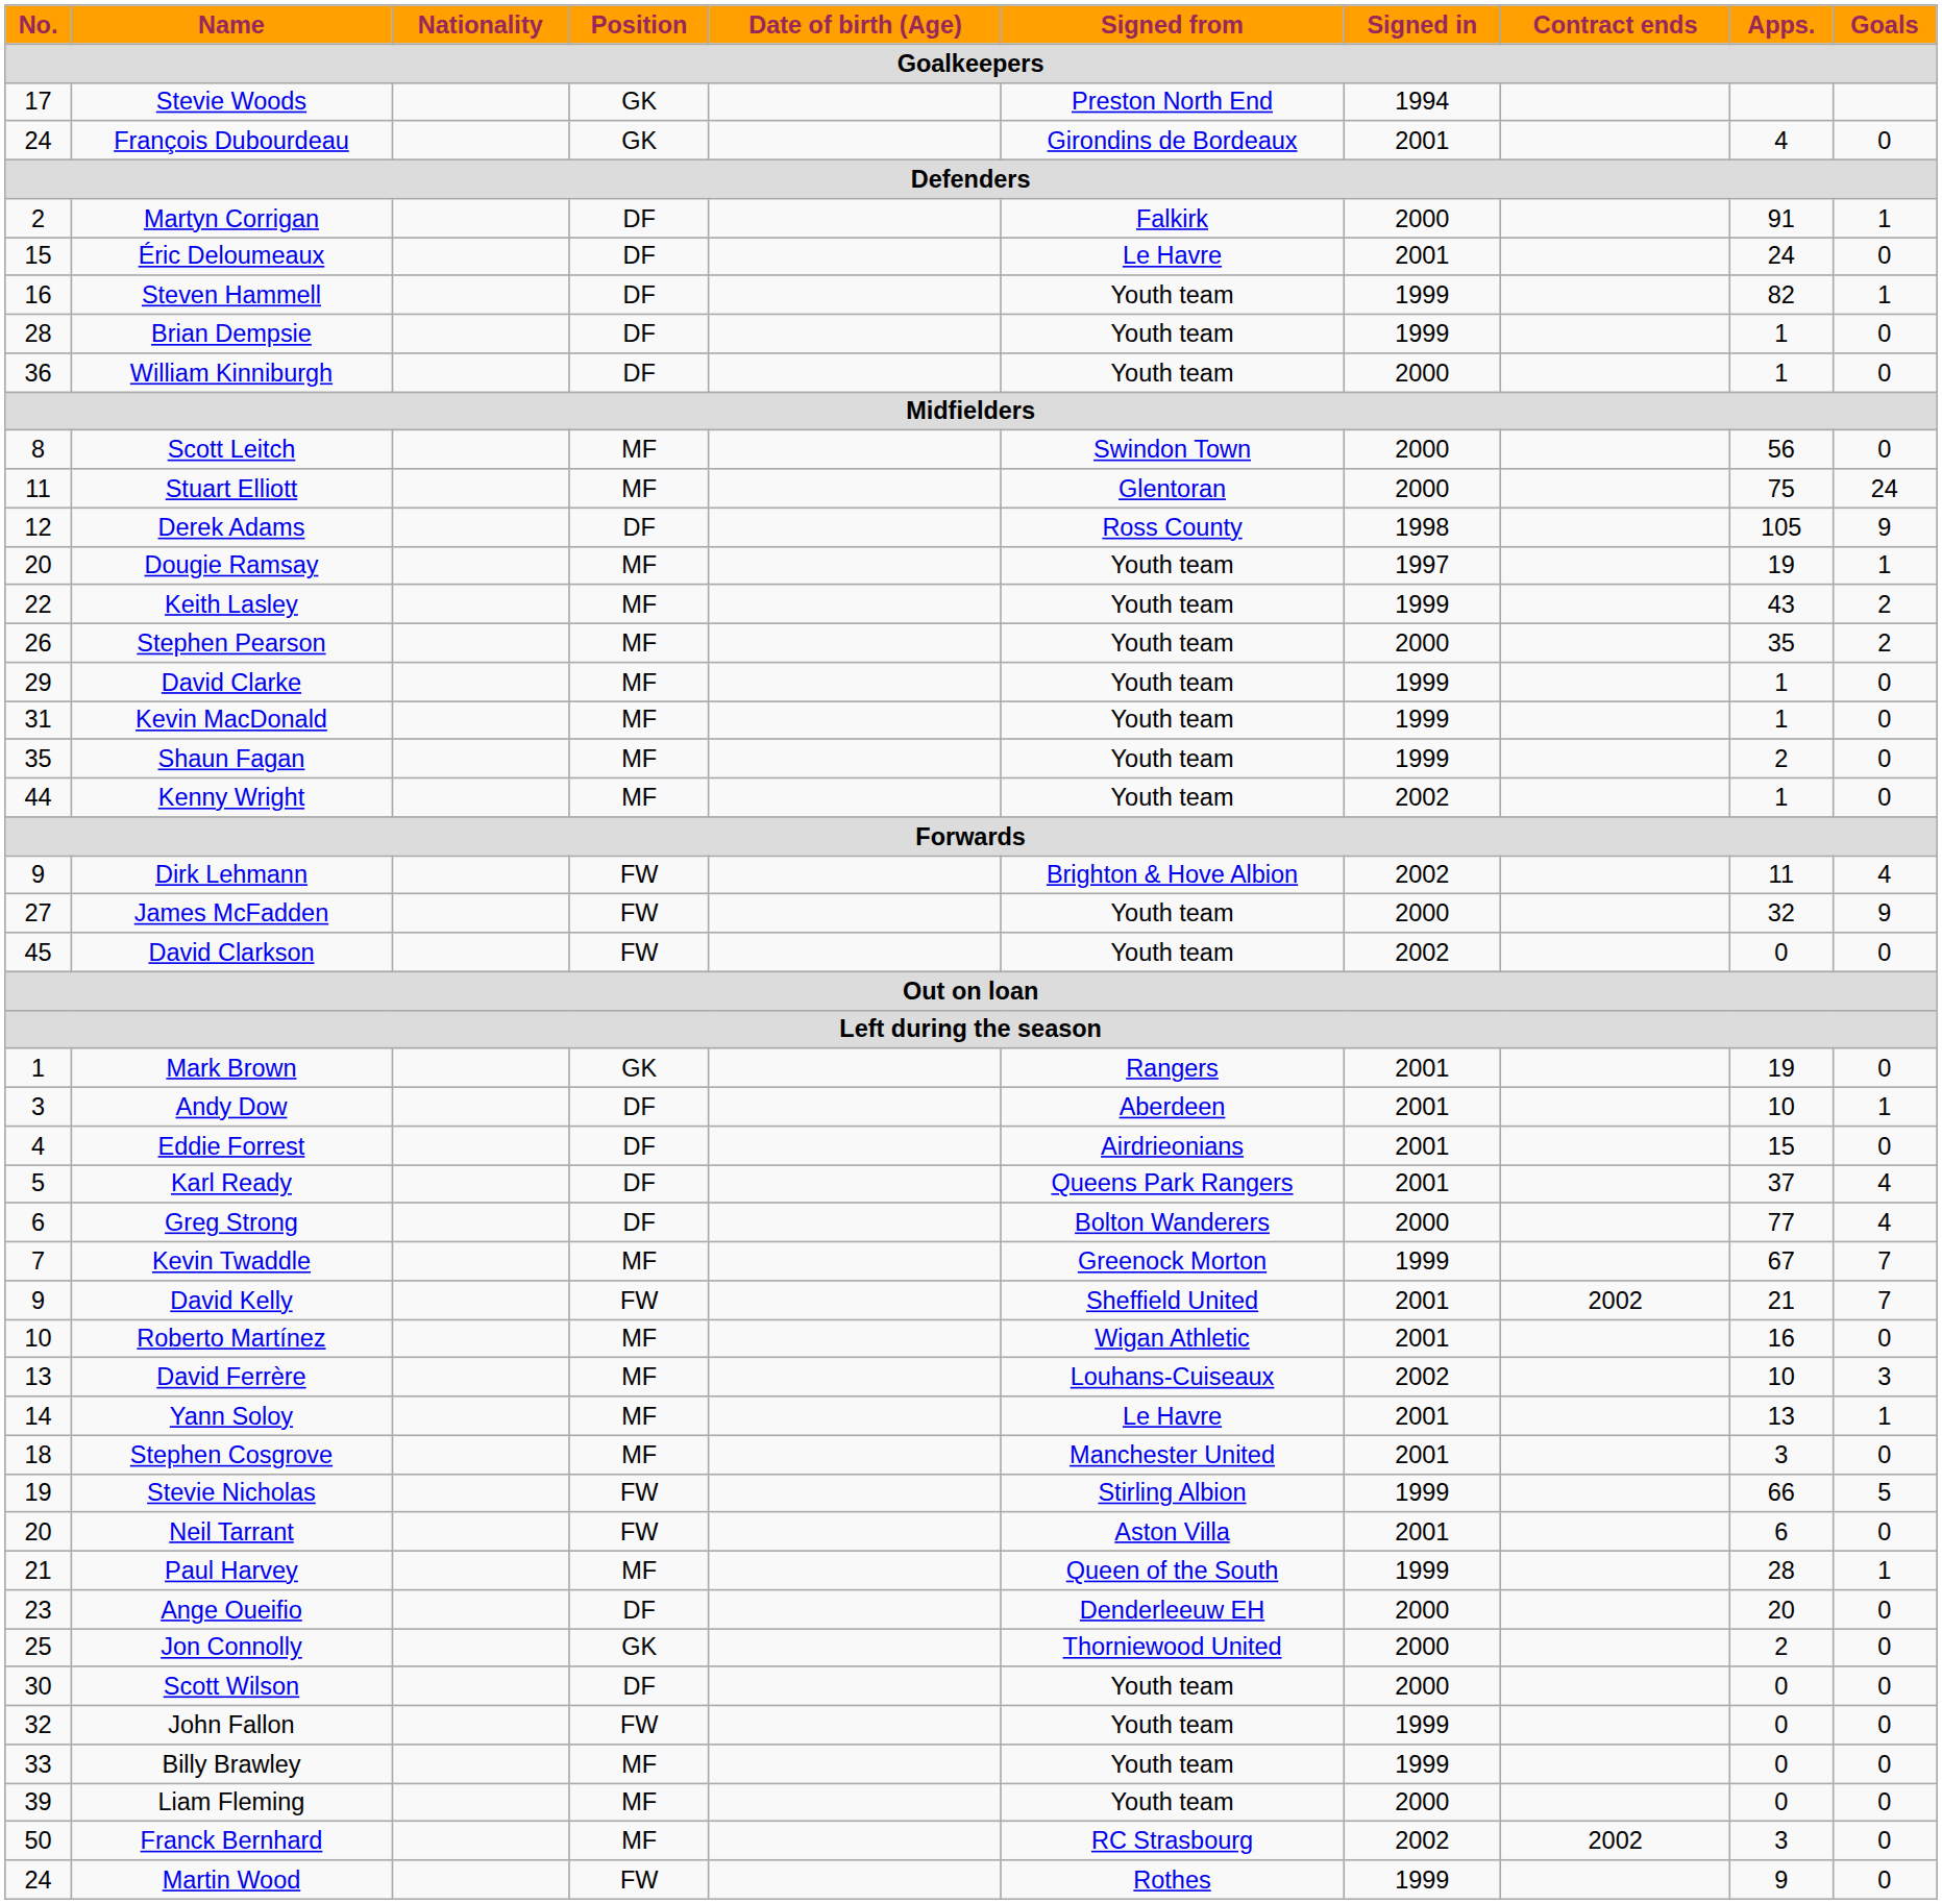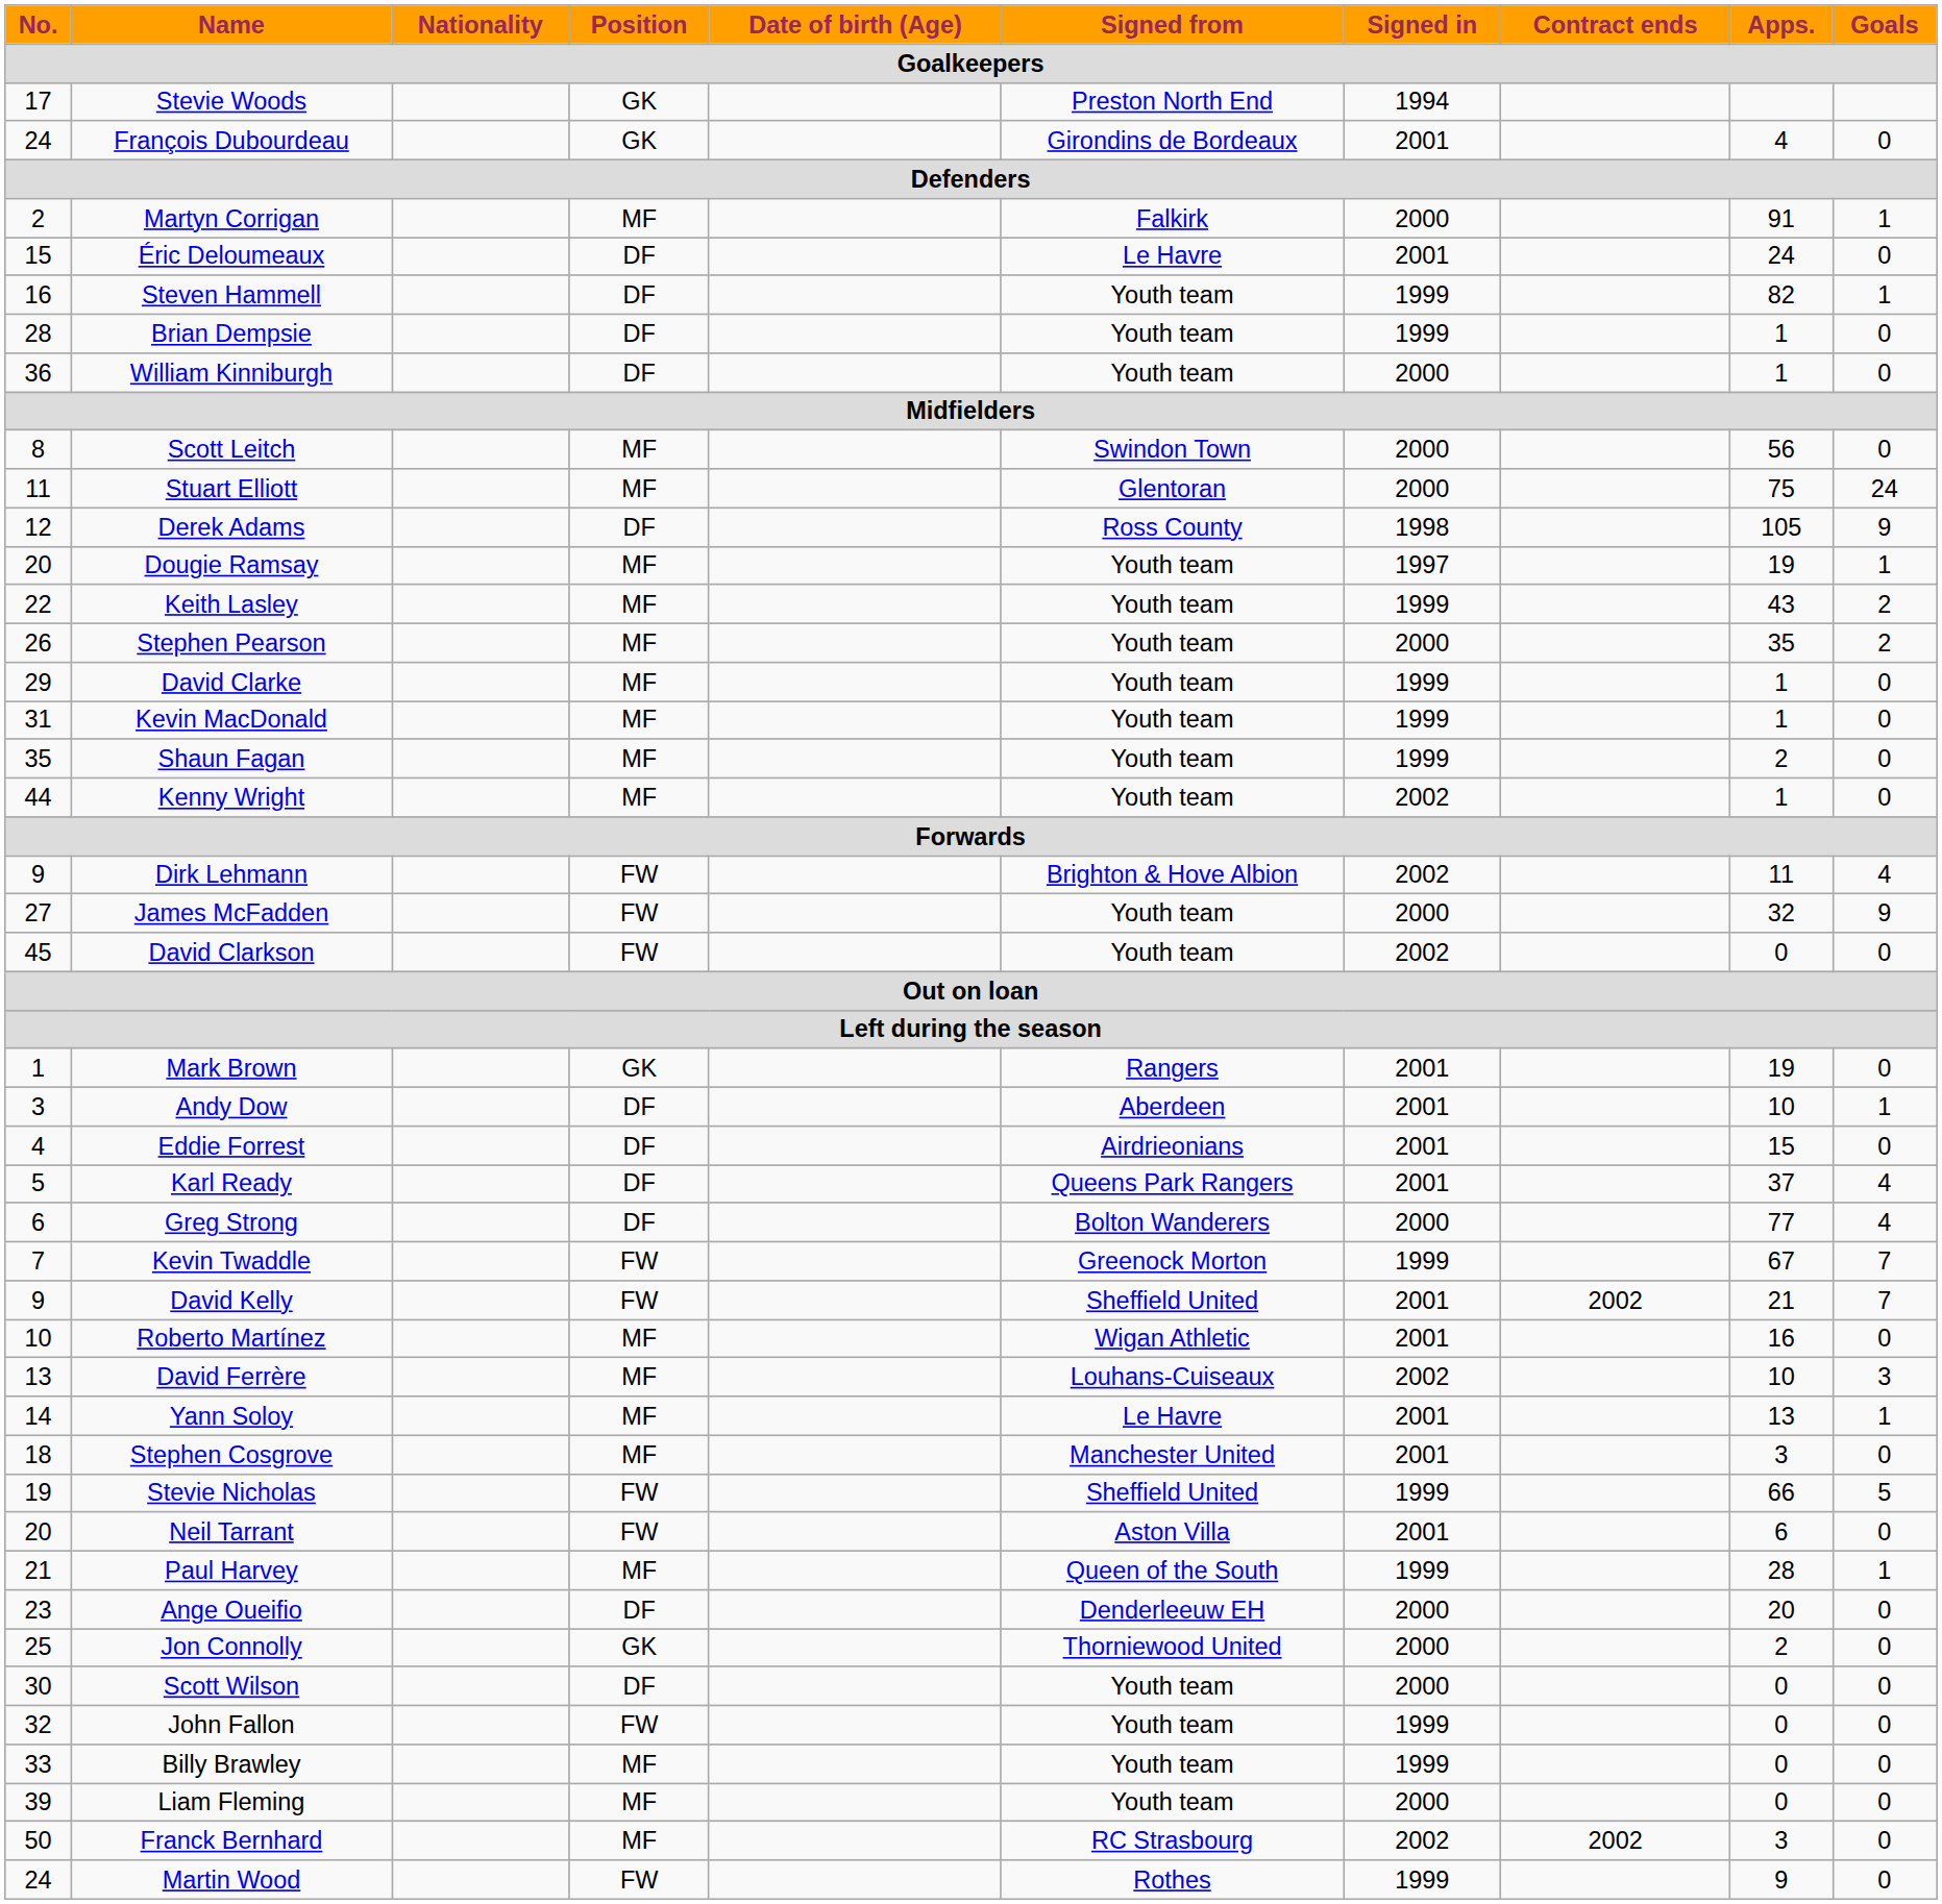 <table class="wikitable"  style="text-align:center; font-size:90%; width:90%;">
 <tr>
 <th style="background:#ffa000; color:#98285c; text-align:center;">No.</th>
 <th style="background:#ffa000; color:#98285c; text-align:center;">Name</th>
 <th style="background:#ffa000; color:#98285c; text-align:center;">Nationality</th>
 <th style="background:#ffa000; color:#98285c; text-align:center;">Position</th>
 <th style="background:#ffa000; color:#98285c; text-align:center;">Date of birth (Age)</th>
 <th style="background:#ffa000; color:#98285c; text-align:center;">Signed from</th>
 <th style="background:#ffa000; color:#98285c; text-align:center;">Signed in</th>
 <th style="background:#ffa000; color:#98285c; text-align:center;">Contract ends</th>
 <th style="background:#ffa000; color:#98285c; text-align:center;">Apps.</th>
 <th style="background:#ffa000; color:#98285c; text-align:center;">Goals</th>
 </tr>
 <tr>
 <th colspan="11"  style="background:#dcdcdc; text-align:center;">Goalkeepers</th>
 </tr>
 <tr>
 <td>17</td>
 <td><a href='#'>Stevie Woods</a></td>
 <td></td>
 <td>GK</td>
 <td></td>
 <td><a href='#'>Preston North End</a></td>
 <td>1994</td>
 <td></td>
 <td></td>
 <td></td>
 </tr>
 <tr>
 <td>24</td>
 <td><a href='#'>François Dubourdeau</a></td>
 <td></td>
 <td>GK</td>
 <td></td>
 <td><a href='#'>Girondins de Bordeaux</a></td>
 <td>2001</td>
 <td></td>
 <td>4</td>
 <td>0</td>
 </tr>
 <tr>
 <th colspan="11"  style="background:#dcdcdc; text-align:center;">Defenders</th>
 </tr>
 <tr>
 <td>2</td>
 <td><a href='#'>Martyn Corrigan</a></td>
 <td></td>
-<td>DF</td>
+<td>MF</td>
 <td></td>
 <td><a href='#'>Falkirk</a></td>
 <td>2000</td>
 <td></td>
 <td>91</td>
 <td>1</td>
 </tr>
 <tr>
 <td>15</td>
 <td><a href='#'>Éric Deloumeaux</a></td>
 <td></td>
 <td>DF</td>
 <td></td>
 <td><a href='#'>Le Havre</a></td>
 <td>2001</td>
 <td></td>
 <td>24</td>
 <td>0</td>
 </tr>
 <tr>
 <td>16</td>
 <td><a href='#'>Steven Hammell</a></td>
 <td></td>
 <td>DF</td>
 <td></td>
 <td>Youth team</td>
 <td>1999</td>
 <td></td>
 <td>82</td>
 <td>1</td>
 </tr>
 <tr>
 <td>28</td>
 <td><a href='#'>Brian Dempsie</a></td>
 <td></td>
 <td>DF</td>
 <td></td>
 <td>Youth team</td>
 <td>1999</td>
 <td></td>
 <td>1</td>
 <td>0</td>
 </tr>
 <tr>
 <td>36</td>
 <td><a href='#'>William Kinniburgh</a></td>
 <td></td>
 <td>DF</td>
 <td></td>
 <td>Youth team</td>
 <td>2000</td>
 <td></td>
 <td>1</td>
 <td>0</td>
 </tr>
 <tr>
 <th colspan="11"  style="background:#dcdcdc; text-align:center;">Midfielders</th>
 </tr>
 <tr>
 <td>8</td>
 <td><a href='#'>Scott Leitch</a></td>
 <td></td>
 <td>MF</td>
 <td></td>
 <td><a href='#'>Swindon Town</a></td>
 <td>2000</td>
 <td></td>
 <td>56</td>
 <td>0</td>
 </tr>
 <tr>
 <td>11</td>
 <td><a href='#'>Stuart Elliott</a></td>
 <td></td>
 <td>MF</td>
 <td></td>
 <td><a href='#'>Glentoran</a></td>
 <td>2000</td>
 <td></td>
 <td>75</td>
 <td>24</td>
 </tr>
 <tr>
 <td>12</td>
 <td><a href='#'>Derek Adams</a></td>
 <td></td>
 <td>DF</td>
 <td></td>
 <td><a href='#'>Ross County</a></td>
 <td>1998</td>
 <td></td>
 <td>105</td>
 <td>9</td>
 </tr>
 <tr>
 <td>20</td>
 <td><a href='#'>Dougie Ramsay</a></td>
 <td></td>
 <td>MF</td>
 <td></td>
 <td>Youth team</td>
 <td>1997</td>
 <td></td>
 <td>19</td>
 <td>1</td>
 </tr>
 <tr>
 <td>22</td>
 <td><a href='#'>Keith Lasley</a></td>
 <td></td>
 <td>MF</td>
 <td></td>
 <td>Youth team</td>
 <td>1999</td>
 <td></td>
 <td>43</td>
 <td>2</td>
 </tr>
 <tr>
 <td>26</td>
 <td><a href='#'>Stephen Pearson</a></td>
 <td></td>
 <td>MF</td>
 <td></td>
 <td>Youth team</td>
 <td>2000</td>
 <td></td>
 <td>35</td>
 <td>2</td>
 </tr>
 <tr>
 <td>29</td>
 <td><a href='#'>David Clarke</a></td>
 <td></td>
 <td>MF</td>
 <td></td>
 <td>Youth team</td>
 <td>1999</td>
 <td></td>
 <td>1</td>
 <td>0</td>
 </tr>
 <tr>
 <td>31</td>
 <td><a href='#'>Kevin MacDonald</a></td>
 <td></td>
 <td>MF</td>
 <td></td>
 <td>Youth team</td>
 <td>1999</td>
 <td></td>
 <td>1</td>
 <td>0</td>
 </tr>
 <tr>
 <td>35</td>
 <td><a href='#'>Shaun Fagan</a></td>
 <td></td>
 <td>MF</td>
 <td></td>
 <td>Youth team</td>
 <td>1999</td>
 <td></td>
 <td>2</td>
 <td>0</td>
 </tr>
 <tr>
 <td>44</td>
 <td><a href='#'>Kenny Wright</a></td>
 <td></td>
 <td>MF</td>
 <td></td>
 <td>Youth team</td>
 <td>2002</td>
 <td></td>
 <td>1</td>
 <td>0</td>
 </tr>
 <tr>
 <th colspan="11"  style="background:#dcdcdc; text-align:center;">Forwards</th>
 </tr>
 <tr>
 <td>9</td>
 <td><a href='#'>Dirk Lehmann</a></td>
 <td></td>
 <td>FW</td>
 <td></td>
 <td><a href='#'>Brighton & Hove Albion</a></td>
 <td>2002</td>
 <td></td>
 <td>11</td>
 <td>4</td>
 </tr>
 <tr>
 <td>27</td>
 <td><a href='#'>James McFadden</a></td>
 <td></td>
 <td>FW</td>
 <td></td>
 <td>Youth team</td>
 <td>2000</td>
 <td></td>
 <td>32</td>
 <td>9</td>
 </tr>
 <tr>
 <td>45</td>
 <td><a href='#'>David Clarkson</a></td>
 <td></td>
 <td>FW</td>
 <td></td>
 <td>Youth team</td>
 <td>2002</td>
 <td></td>
 <td>0</td>
 <td>0</td>
 </tr>
 <tr>
 <th colspan="11"  style="background:#dcdcdc; text-align:center;">Out on loan</th>
 </tr>
 <tr>
 <th colspan="11"  style="background:#dcdcdc; text-align:center;">Left during the season</th>
 </tr>
 <tr>
 <td>1</td>
 <td><a href='#'>Mark Brown</a></td>
 <td></td>
 <td>GK</td>
 <td></td>
 <td><a href='#'>Rangers</a></td>
 <td>2001</td>
 <td></td>
 <td>19</td>
 <td>0</td>
 </tr>
 <tr>
 <td>3</td>
 <td><a href='#'>Andy Dow</a></td>
 <td></td>
 <td>DF</td>
 <td></td>
 <td><a href='#'>Aberdeen</a></td>
 <td>2001</td>
 <td></td>
 <td>10</td>
 <td>1</td>
 </tr>
 <tr>
 <td>4</td>
 <td><a href='#'>Eddie Forrest</a></td>
 <td></td>
 <td>DF</td>
 <td></td>
 <td><a href='#'>Airdrieonians</a></td>
 <td>2001</td>
 <td></td>
 <td>15</td>
 <td>0</td>
 </tr>
 <tr>
 <td>5</td>
 <td><a href='#'>Karl Ready</a></td>
 <td></td>
 <td>DF</td>
 <td></td>
 <td><a href='#'>Queens Park Rangers</a></td>
 <td>2001</td>
 <td></td>
 <td>37</td>
 <td>4</td>
 </tr>
 <tr>
 <td>6</td>
 <td><a href='#'>Greg Strong</a></td>
 <td></td>
 <td>DF</td>
 <td></td>
 <td><a href='#'>Bolton Wanderers</a></td>
 <td>2000</td>
 <td></td>
 <td>77</td>
 <td>4</td>
 </tr>
 <tr>
 <td>7</td>
 <td><a href='#'>Kevin Twaddle</a></td>
 <td></td>
-<td>MF</td>
+<td>FW</td>
 <td></td>
 <td><a href='#'>Greenock Morton</a></td>
 <td>1999</td>
 <td></td>
 <td>67</td>
 <td>7</td>
 </tr>
 <tr>
 <td>9</td>
 <td><a href='#'>David Kelly</a></td>
 <td></td>
 <td>FW</td>
 <td></td>
 <td><a href='#'>Sheffield United</a></td>
 <td>2001</td>
 <td>2002</td>
 <td>21</td>
 <td>7</td>
 </tr>
 <tr>
 <td>10</td>
 <td><a href='#'>Roberto Martínez</a></td>
 <td></td>
 <td>MF</td>
 <td></td>
 <td><a href='#'>Wigan Athletic</a></td>
 <td>2001</td>
 <td></td>
 <td>16</td>
 <td>0</td>
 </tr>
 <tr>
 <td>13</td>
 <td><a href='#'>David Ferrère</a></td>
 <td></td>
 <td>MF</td>
 <td></td>
 <td><a href='#'>Louhans-Cuiseaux</a></td>
 <td>2002</td>
 <td></td>
 <td>10</td>
 <td>3</td>
 </tr>
 <tr>
 <td>14</td>
 <td><a href='#'>Yann Soloy</a></td>
 <td></td>
 <td>MF</td>
 <td></td>
 <td><a href='#'>Le Havre</a></td>
 <td>2001</td>
 <td></td>
 <td>13</td>
 <td>1</td>
 </tr>
 <tr>
 <td>18</td>
 <td><a href='#'>Stephen Cosgrove</a></td>
 <td></td>
 <td>MF</td>
 <td></td>
 <td><a href='#'>Manchester United</a></td>
 <td>2001</td>
 <td></td>
 <td>3</td>
 <td>0</td>
 </tr>
 <tr>
 <td>19</td>
 <td><a href='#'>Stevie Nicholas</a></td>
 <td></td>
 <td>FW</td>
 <td></td>
-<td><a href='#'>Stirling Albion</a></td>
+<td><a href='#'>Sheffield United</a></td>
 <td>1999</td>
 <td></td>
 <td>66</td>
 <td>5</td>
 </tr>
 <tr>
 <td>20</td>
 <td><a href='#'>Neil Tarrant</a></td>
 <td></td>
 <td>FW</td>
 <td></td>
 <td><a href='#'>Aston Villa</a></td>
 <td>2001</td>
 <td></td>
 <td>6</td>
 <td>0</td>
 </tr>
 <tr>
 <td>21</td>
 <td><a href='#'>Paul Harvey</a></td>
 <td></td>
 <td>MF</td>
 <td></td>
 <td><a href='#'>Queen of the South</a></td>
 <td>1999</td>
 <td></td>
 <td>28</td>
 <td>1</td>
 </tr>
 <tr>
 <td>23</td>
 <td><a href='#'>Ange Oueifio</a></td>
 <td></td>
 <td>DF</td>
 <td></td>
 <td><a href='#'>Denderleeuw EH</a></td>
 <td>2000</td>
 <td></td>
 <td>20</td>
 <td>0</td>
 </tr>
 <tr>
 <td>25</td>
 <td><a href='#'>Jon Connolly</a></td>
 <td></td>
 <td>GK</td>
 <td></td>
 <td><a href='#'>Thorniewood United</a></td>
 <td>2000</td>
 <td></td>
 <td>2</td>
 <td>0</td>
 </tr>
 <tr>
 <td>30</td>
 <td><a href='#'>Scott Wilson</a></td>
 <td></td>
 <td>DF</td>
 <td></td>
 <td>Youth team</td>
 <td>2000</td>
 <td></td>
 <td>0</td>
 <td>0</td>
 </tr>
 <tr>
 <td>32</td>
 <td>John Fallon</td>
 <td></td>
 <td>FW</td>
 <td></td>
 <td>Youth team</td>
 <td>1999</td>
 <td></td>
 <td>0</td>
 <td>0</td>
 </tr>
 <tr>
 <td>33</td>
 <td>Billy Brawley</td>
 <td></td>
 <td>MF</td>
 <td></td>
 <td>Youth team</td>
 <td>1999</td>
 <td></td>
 <td>0</td>
 <td>0</td>
 </tr>
 <tr>
 <td>39</td>
 <td>Liam Fleming</td>
 <td></td>
 <td>MF</td>
 <td></td>
 <td>Youth team</td>
 <td>2000</td>
 <td></td>
 <td>0</td>
 <td>0</td>
 </tr>
 <tr>
 <td>50</td>
 <td><a href='#'>Franck Bernhard</a></td>
 <td></td>
 <td>MF</td>
 <td></td>
 <td><a href='#'>RC Strasbourg</a></td>
 <td>2002</td>
 <td>2002</td>
 <td>3</td>
 <td>0</td>
 </tr>
 <tr>
 <td>24</td>
 <td><a href='#'>Martin Wood</a></td>
 <td></td>
 <td>FW</td>
 <td></td>
 <td><a href='#'>Rothes</a></td>
 <td>1999</td>
 <td></td>
 <td>9</td>
 <td>0</td>
 </tr>
 </table>
